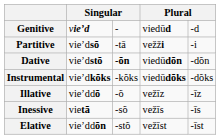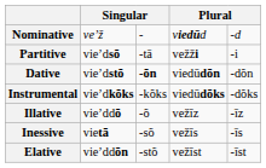 <table class="wikitable">
 <tr>
 <th></th>
 <th colspan="2">Singular</th>
 <th colspan="2">Plural</th>
 </tr>
 <tr>
-<th>Genitive</th>
-<td><em>v<strong>ie’d<strong><em></td>
-<td></em>-<em></td>
-<td></em>v</strong>iedū<strong>d<em></td>
-<td></em>-d<em></td>
+<th>Nominative</th>
+<td><em>ve’ž</em></td>
+<td><em>-</em></td>
+<td><em>v<strong>iedū</strong>d</em></td>
+<td><em>-d</em></td>
 </tr>
 <tr>
 <th>Partitive</th>
 <td></em>v</strong>ie’d<strong>sõ<em></td>
 <td></em>-tā<em></td>
 <td></em>v</strong>ežž<strong>i<em></td>
 <td></em>-i<em></td>
 </tr>
 <tr>
 <th>Dative</th>
 <td></em>v</strong>ie’d<strong>stõ<em></td>
 <td><strong></em>-õn<em></strong></td>
 <td></em>v</strong>iedū<strong>dõn<em></td>
 <td></em>-dõn<em></td>
 </tr>
 <tr>
 <th>Instrumental</th>
 <td></em>v</strong>ie’d<strong>kõks<em></td>
 <td></em>-kõks<em></td>
 <td></em>v</strong>iedū<strong>dõks<em></td>
 <td></em>-dõks<em></td>
 </tr>
 <tr>
 <th>Illative</th>
 <td></em>v</strong>ie’dd<strong>õ<em></td>
 <td></em>-õ<em></td>
 <td></em>vežīz<em></td>
 <td></em>-īz<em></td>
 </tr>
 <tr>
 <th>Inessive</th>
 <td></em>v</strong>ie<strong>tā<em></td>
 <td></em>-sõ<em></td>
 <td></em>vežīs<em></td>
 <td></em>-īs<em></td>
 </tr>
 <tr>
 <th>Elative</th>
 <td></em>v</strong>ie’dd<strong>õn<em></td>
 <td></em>-stõ<em></td>
 <td></em>vežīst<em></td>
 <td></em>-īst<em></td>
 </tr>
 </table>
